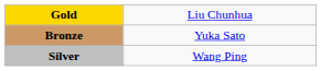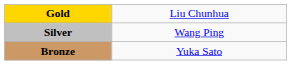 <table class="wikitable" style=" text-align:center; font-size:110%;" width="35%">
 <tr>
 <td bgcolor="gold"><strong>Gold</strong></td>
 <td><a href='#'>Liu Chunhua</a><br></td>
 </tr>
 <tr>
+<td bgcolor="silver"><strong>Silver</strong></td>
+<td><a href='#'>Wang Ping</a><br></td>
+</tr>
+<tr>
 <td bgcolor="CC9966"><strong>Bronze</strong></td>
 <td><a href='#'>Yuka Sato</a><br></td>
 </tr>
-<tr>
-<td bgcolor="silver"><strong>Silver</strong></td>
-<td><a href='#'>Wang Ping</a><br></td>
-</tr>
 </table>
